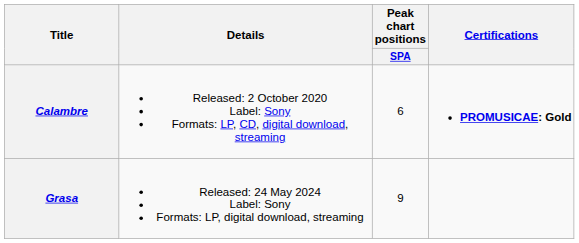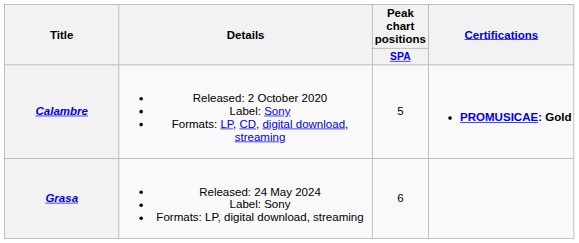 <table class="wikitable plainrowheaders" style="text-align:center">
 <tr>
 <th scope="col" rowspan="2" style="width:9.5em">Title</th>
 <th scope="col" rowspan="2" style="width:21.5em">Details</th>
 <th scope="col">Peak chart positions</th>
 <th scope="col" rowspan="2"><a href='#'>Certifications</a></th>
 </tr>
 <tr>
 <th scope="col" style="width:2.5em;font-size:90%"><a href='#'>SPA</a><br></th>
 </tr>
 <tr>
 <th scope="row"><em><a href='#'>Calambre</a></em></th>
 <td><br><ul><li>Released: 2 October 2020</li><li>Label: <a href='#'>Sony</a></li><li>Formats: <a href='#'>LP</a>, <a href='#'>CD</a>, <a href='#'>digital download</a>, <a href='#'>streaming</a></li></ul></td>
-<td>6</td>
+<td>5</td>
 <td><strong><br><ul><li><a href='#'>PROMUSICAE</a>: Gold</li></ul></strong></td>
 </tr>
 <tr>
 <th scope="row"><em><a href='#'>Grasa</a></em></th>
 <td><br><ul><li>Released: 24 May 2024</li><li>Label: Sony</li><li>Formats: LP, digital download, streaming</li></ul></td>
-<td>9</td>
+<td>6</td>
 <td></td>
 </tr>
 </table>
